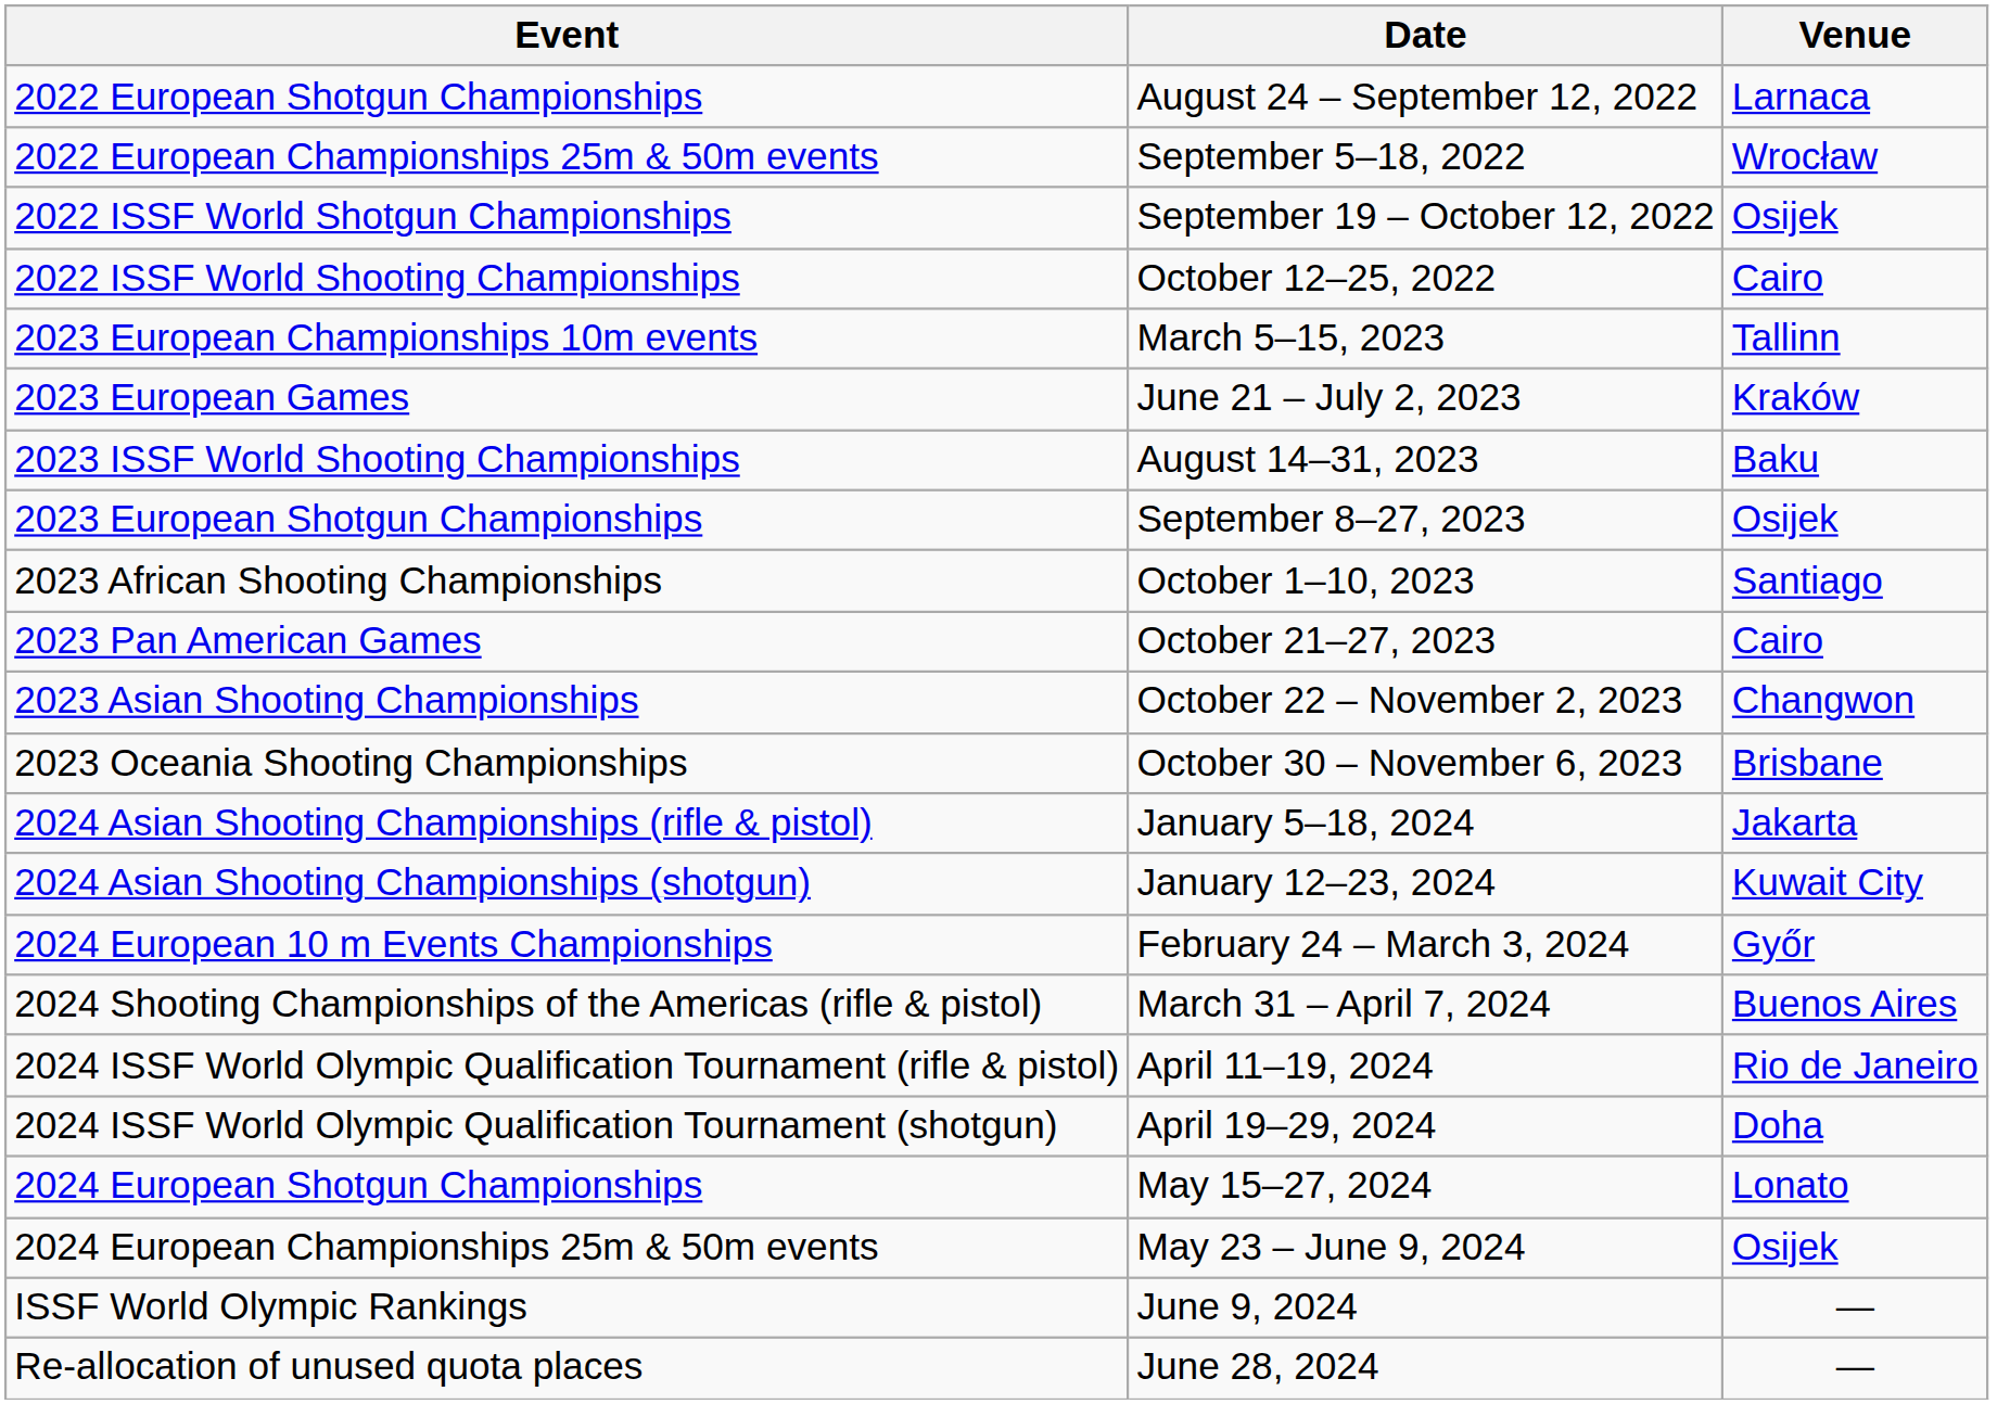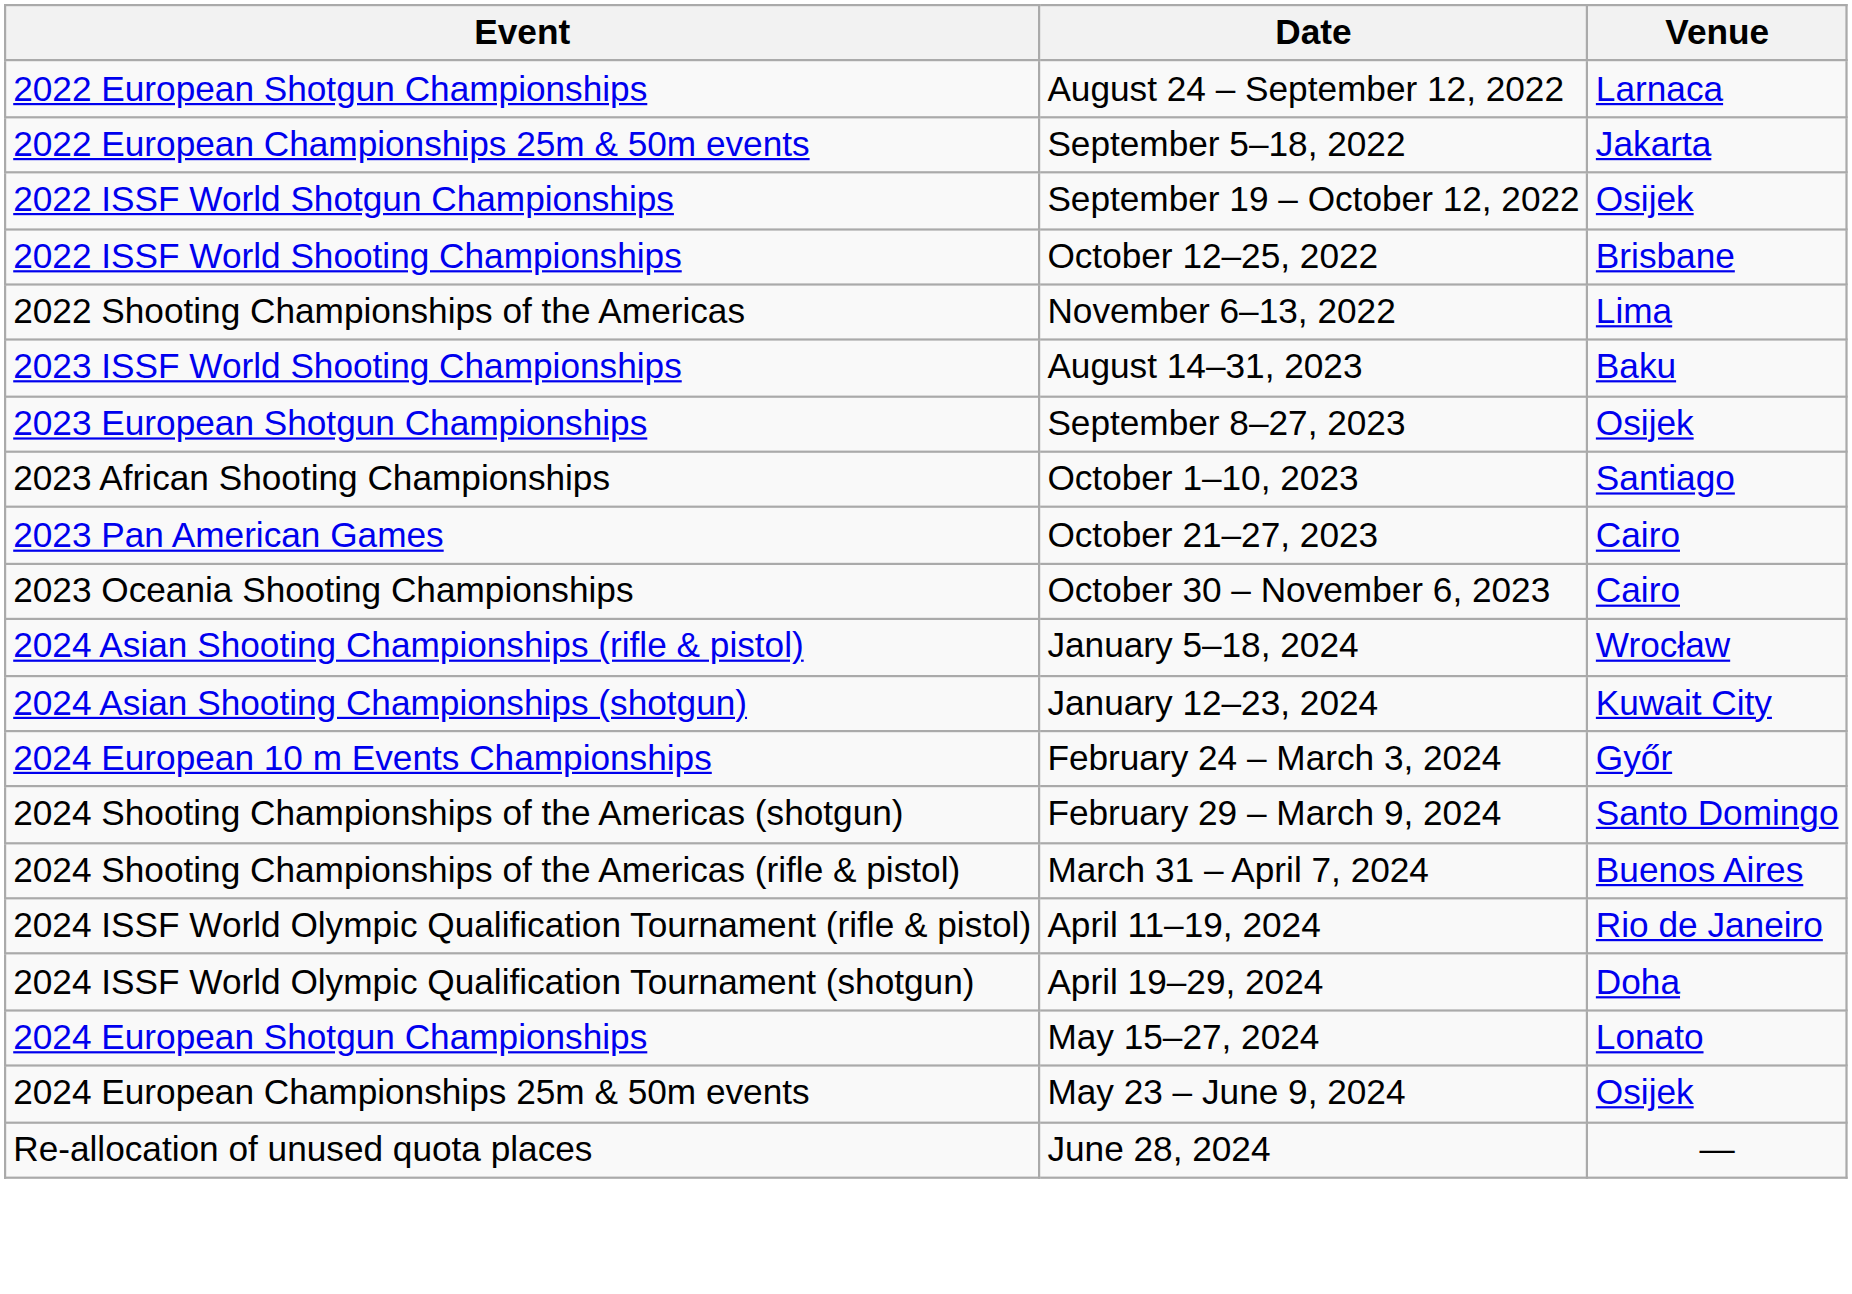 <table class="wikitable">
 <tr>
 <th>Event</th>
 <th>Date</th>
 <th>Venue</th>
 </tr>
 <tr>
 <td><a href='#'>2022 European Shotgun Championships</a></td>
 <td>August 24 – September 12, 2022</td>
 <td> <a href='#'>Larnaca</a></td>
 </tr>
 <tr>
 <td><a href='#'>2022 European Championships 25m & 50m events</a></td>
 <td>September 5–18, 2022</td>
-<td> <a href='#'>Wrocław</a></td>
+<td> <a href='#'>Jakarta</a></td>
 </tr>
 <tr>
 <td><a href='#'>2022 ISSF World Shotgun Championships</a></td>
 <td>September 19 – October 12, 2022</td>
 <td> <a href='#'>Osijek</a></td>
 </tr>
 <tr>
 <td><a href='#'>2022 ISSF World Shooting Championships</a></td>
 <td>October 12–25, 2022</td>
-<td> <a href='#'>Cairo</a></td>
+<td> <a href='#'>Brisbane</a></td>
 </tr>
 <tr>
-<td><a href='#'>2023 European Championships 10m events</a></td>
-<td>March 5–15, 2023</td>
-<td> <a href='#'>Tallinn</a></td>
-</tr>
-<tr>
-<td><a href='#'>2023 European Games</a></td>
-<td>June 21 – July 2, 2023</td>
-<td> <a href='#'>Kraków</a></td>
+<td>2022 Shooting Championships of the Americas</td>
+<td>November 6–13, 2022</td>
+<td> <a href='#'>Lima</a></td>
 </tr>
 <tr>
 <td><a href='#'>2023 ISSF World Shooting Championships</a></td>
 <td>August 14–31, 2023</td>
 <td> <a href='#'>Baku</a></td>
 </tr>
 <tr>
 <td><a href='#'>2023 European Shotgun Championships</a></td>
 <td>September 8–27, 2023</td>
 <td> <a href='#'>Osijek</a></td>
 </tr>
 <tr>
 <td>2023 African Shooting Championships</td>
 <td>October 1–10, 2023</td>
 <td> <a href='#'>Santiago</a></td>
 </tr>
 <tr>
 <td><a href='#'>2023 Pan American Games</a></td>
 <td>October 21–27, 2023</td>
 <td> <a href='#'>Cairo</a></td>
 </tr>
 <tr>
-<td><a href='#'>2023 Asian Shooting Championships</a></td>
-<td>October 22 – November 2, 2023</td>
-<td> <a href='#'>Changwon</a></td>
-</tr>
-<tr>
 <td>2023 Oceania Shooting Championships</td>
 <td>October 30 – November 6, 2023</td>
-<td> <a href='#'>Brisbane</a></td>
+<td> <a href='#'>Cairo</a></td>
 </tr>
 <tr>
 <td><a href='#'>2024 Asian Shooting Championships (rifle & pistol)</a></td>
 <td>January 5–18, 2024</td>
-<td> <a href='#'>Jakarta</a></td>
+<td> <a href='#'>Wrocław</a></td>
 </tr>
 <tr>
 <td><a href='#'>2024 Asian Shooting Championships (shotgun)</a></td>
 <td>January 12–23, 2024</td>
 <td> <a href='#'>Kuwait City</a></td>
 </tr>
 <tr>
 <td><a href='#'>2024 European 10 m Events Championships</a></td>
 <td>February 24 – March 3, 2024</td>
 <td> <a href='#'>Győr</a></td>
+</tr>
+<tr>
+<td>2024 Shooting Championships of the Americas (shotgun)</td>
+<td>February 29 – March 9, 2024</td>
+<td> <a href='#'>Santo Domingo</a></td>
 </tr>
 <tr>
 <td>2024 Shooting Championships of the Americas (rifle & pistol)</td>
 <td>March 31 – April 7, 2024</td>
 <td> <a href='#'>Buenos Aires</a></td>
 </tr>
 <tr>
 <td>2024 ISSF World Olympic Qualification Tournament (rifle & pistol)</td>
 <td>April 11–19, 2024</td>
 <td> <a href='#'>Rio de Janeiro</a></td>
 </tr>
 <tr>
 <td>2024 ISSF World Olympic Qualification Tournament (shotgun)</td>
 <td>April 19–29, 2024</td>
 <td> <a href='#'>Doha</a></td>
 </tr>
 <tr>
 <td><a href='#'>2024 European Shotgun Championships</a></td>
 <td>May 15–27, 2024</td>
 <td> <a href='#'>Lonato</a></td>
 </tr>
 <tr>
 <td>2024 European Championships 25m & 50m events</td>
 <td>May 23 – June 9, 2024</td>
 <td> <a href='#'>Osijek</a></td>
 </tr>
 <tr>
-<td>ISSF World Olympic Rankings</td>
-<td>June 9, 2024</td>
-<td align=center>—</td>
-</tr>
-<tr>
 <td>Re-allocation of unused quota places</td>
 <td>June 28, 2024</td>
 <td align=center>—</td>
 </tr>
 </table>
